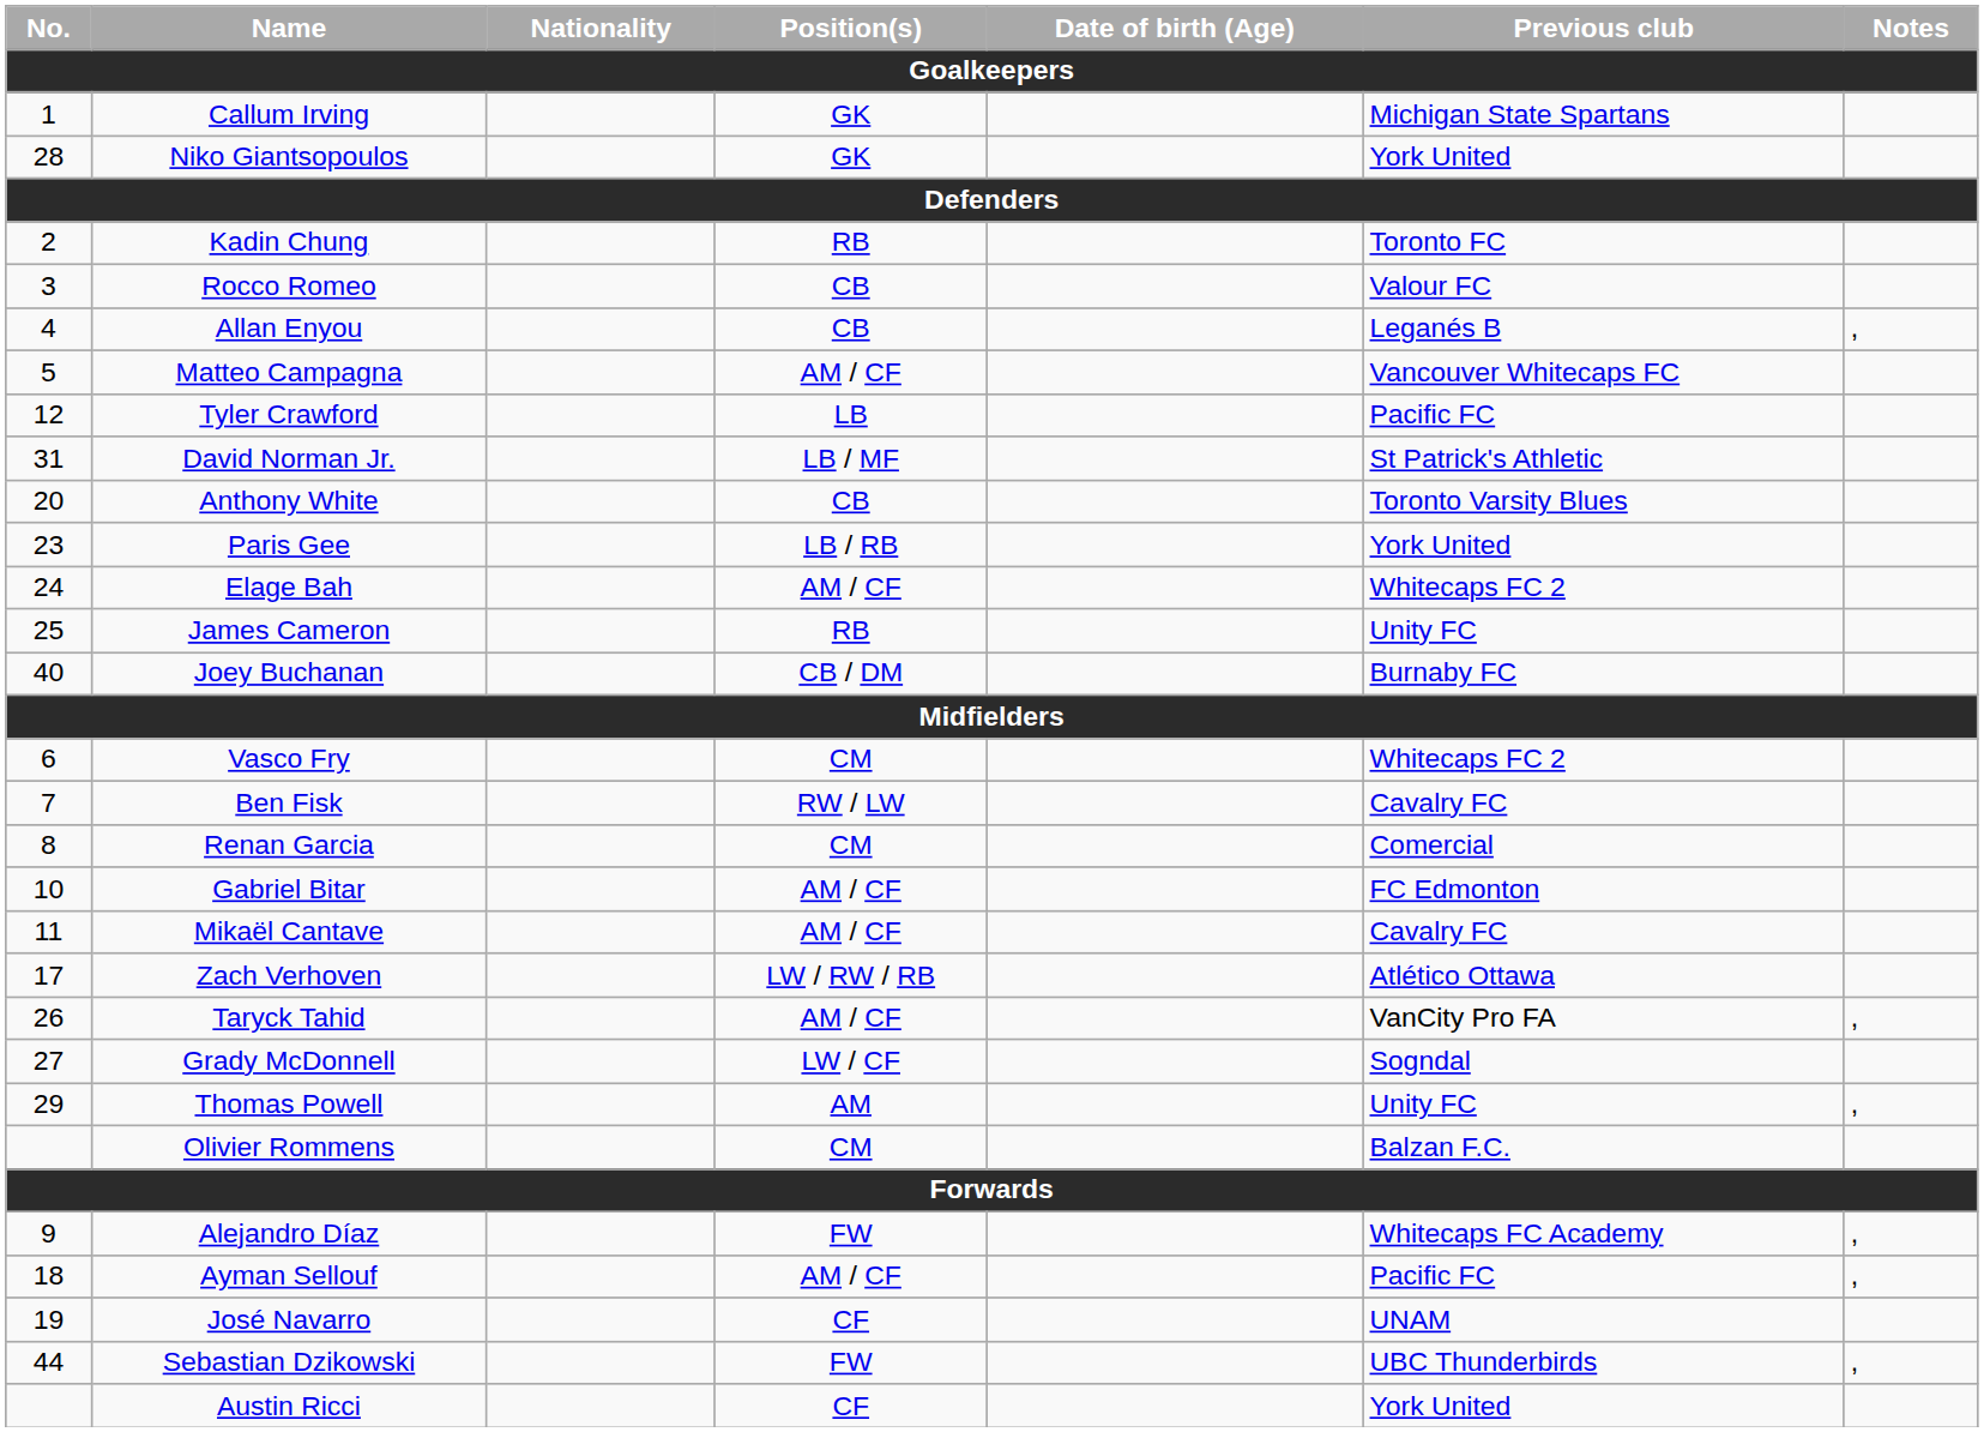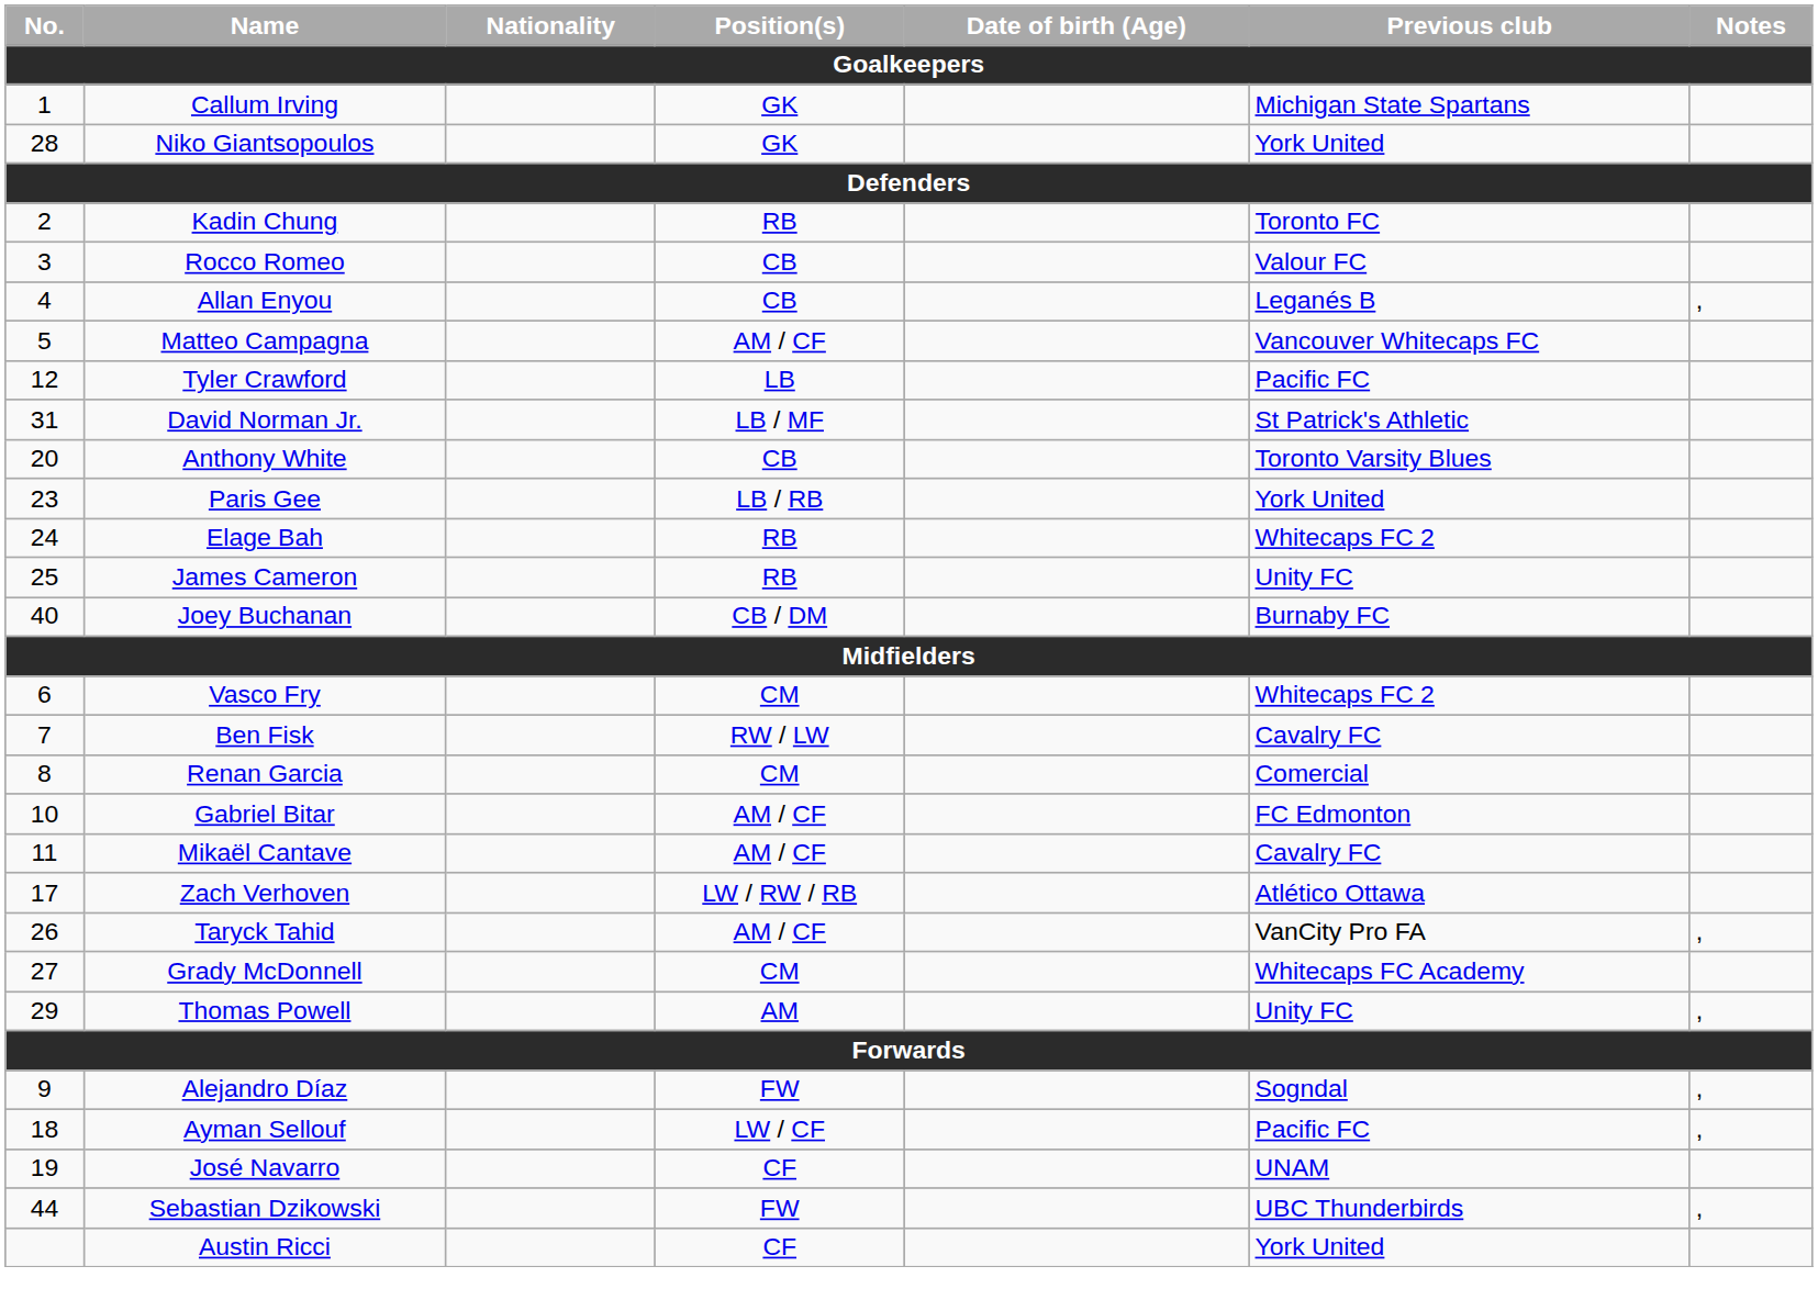 <table class="wikitable" style="text-align:center; font-size:86%; width:78%;">
 <tr>
 <th style="background:#a9a9a9; color:white; text-align:center;">No.</th>
 <th style="background:#a9a9a9; color:white; text-align:center;">Name</th>
 <th style="background:#a9a9a9; color:white; text-align:center;">Nationality</th>
 <th style="background:#a9a9a9; color:white; text-align:center;">Position(s)</th>
 <th style="background:#a9a9a9; color:white; text-align:center;">Date of birth (Age)</th>
 <th style="background:#a9a9a9; color:white; text-align:center;">Previous club</th>
 <th style="background:#a9a9a9; color:white; text-align:center;">Notes</th>
 </tr>
 <tr>
 <th colspan="7" style="background:#2b2b2b; color:white; text-align:center;">Goalkeepers</th>
 </tr>
 <tr>
 <td>1</td>
 <td><a href='#'>Callum Irving</a></td>
 <td></td>
 <td><a href='#'>GK</a></td>
 <td></td>
 <td align="left"> <a href='#'>Michigan State Spartans</a></td>
 <td align="left"></td>
 </tr>
 <tr>
 <td>28</td>
 <td><a href='#'>Niko Giantsopoulos</a></td>
 <td></td>
 <td><a href='#'>GK</a></td>
 <td></td>
 <td style="text-align:left"> <a href='#'>York United</a></td>
 <td align="left"></td>
 </tr>
 <tr>
 <th colspan="7" style="background:#2b2b2b; color:white; text-align:center;">Defenders</th>
 </tr>
 <tr>
 <td>2</td>
 <td><a href='#'>Kadin Chung</a></td>
 <td></td>
 <td><a href='#'>RB</a></td>
 <td></td>
 <td align="left"> <a href='#'>Toronto FC</a></td>
 <td align="left"></td>
 </tr>
 <tr>
 <td>3</td>
 <td><a href='#'>Rocco Romeo</a></td>
 <td></td>
 <td><a href='#'>CB</a></td>
 <td></td>
 <td align="left"> <a href='#'>Valour FC</a></td>
 <td align="left"></td>
 </tr>
 <tr>
 <td>4</td>
 <td><a href='#'>Allan Enyou</a></td>
 <td></td>
 <td><a href='#'>CB</a></td>
 <td></td>
 <td align="left"> <a href='#'>Leganés B</a></td>
 <td align="left"><a href='#'></a>, <a href='#'></a></td>
 </tr>
 <tr>
 <td>5</td>
 <td><a href='#'>Matteo Campagna</a></td>
 <td></td>
 <td><a href='#'>AM</a> / <a href='#'>CF</a></td>
 <td></td>
 <td align="left"> <a href='#'>Vancouver Whitecaps FC</a></td>
 <td align="left"></td>
 </tr>
 <tr>
 <td>12</td>
 <td><a href='#'>Tyler Crawford</a></td>
 <td></td>
 <td><a href='#'>LB</a></td>
 <td></td>
 <td align="left"> <a href='#'>Pacific FC</a></td>
 <td align="left"></td>
 </tr>
 <tr>
 <td>31</td>
 <td><a href='#'>David Norman Jr.</a></td>
 <td></td>
 <td><a href='#'>LB</a> / <a href='#'>MF</a></td>
 <td></td>
 <td align="left"> <a href='#'>St Patrick's Athletic</a></td>
 <td align="left"></td>
 </tr>
 <tr>
 <td>20</td>
 <td><a href='#'>Anthony White</a></td>
 <td></td>
 <td><a href='#'>CB</a></td>
 <td></td>
 <td align="left"> <a href='#'>Toronto Varsity Blues</a></td>
 <td align="left"></td>
 </tr>
 <tr>
 <td>23</td>
 <td><a href='#'>Paris Gee</a></td>
 <td></td>
 <td><a href='#'>LB</a> / <a href='#'>RB</a></td>
 <td></td>
 <td style="text-align:left"> <a href='#'>York United</a></td>
 <td align="left"></td>
 </tr>
 <tr>
 <td>24</td>
 <td><a href='#'>Elage Bah</a></td>
 <td></td>
-<td><a href='#'>AM</a> / <a href='#'>CF</a></td>
+<td><a href='#'>RB</a></td>
 <td></td>
 <td style="text-align:left"> <a href='#'>Whitecaps FC 2</a></td>
 <td align="left"></td>
 </tr>
 <tr>
 <td>25</td>
 <td><a href='#'>James Cameron</a></td>
 <td></td>
 <td><a href='#'>RB</a></td>
 <td></td>
 <td align="left"> <a href='#'>Unity FC</a></td>
 <td align="left"></td>
 </tr>
 <tr>
 <td>40</td>
 <td><a href='#'>Joey Buchanan</a></td>
 <td></td>
 <td><a href='#'>CB</a> / <a href='#'>DM</a></td>
 <td></td>
 <td align="left"> <a href='#'>Burnaby FC</a></td>
 <td align="left"></td>
 </tr>
 <tr>
 <th colspan="7" style="background:#2b2b2b; color:white; text-align:center;">Midfielders</th>
 </tr>
 <tr>
 <td>6</td>
 <td><a href='#'>Vasco Fry</a></td>
 <td></td>
 <td><a href='#'>CM</a></td>
 <td></td>
 <td align="left"> <a href='#'>Whitecaps FC 2</a></td>
 <td align="left"></td>
 </tr>
 <tr>
 <td>7</td>
 <td><a href='#'>Ben Fisk</a></td>
 <td></td>
 <td><a href='#'>RW</a> / <a href='#'>LW</a></td>
 <td></td>
 <td align="left"> <a href='#'>Cavalry FC</a></td>
 <td align="left"></td>
 </tr>
 <tr>
 <td>8</td>
 <td><a href='#'>Renan Garcia</a></td>
 <td></td>
 <td><a href='#'>CM</a></td>
 <td></td>
 <td align="left"> <a href='#'>Comercial</a></td>
 <td align="left"><a href='#'></a></td>
 </tr>
 <tr>
 <td>10</td>
 <td><a href='#'>Gabriel Bitar</a></td>
 <td></td>
 <td><a href='#'>AM</a> / <a href='#'>CF</a></td>
 <td></td>
 <td align="left"> <a href='#'>FC Edmonton</a></td>
 <td align="left"></td>
 </tr>
 <tr>
 <td>11</td>
 <td><a href='#'>Mikaël Cantave</a></td>
 <td></td>
 <td><a href='#'>AM</a> / <a href='#'>CF</a></td>
 <td></td>
 <td align="left"> <a href='#'>Cavalry FC</a></td>
 <td align="left"></td>
 </tr>
 <tr>
 <td>17</td>
 <td><a href='#'>Zach Verhoven</a></td>
 <td></td>
 <td><a href='#'>LW</a> / <a href='#'>RW</a> / <a href='#'>RB</a></td>
 <td></td>
 <td align="left"> <a href='#'>Atlético Ottawa</a></td>
 <td align="left"></td>
 </tr>
 <tr>
 <td>26</td>
 <td><a href='#'>Taryck Tahid</a></td>
 <td></td>
 <td><a href='#'>AM</a> / <a href='#'>CF</a></td>
 <td></td>
 <td align="left"> VanCity Pro FA</td>
 <td align="left">, </td>
 </tr>
 <tr>
 <td>27</td>
 <td><a href='#'>Grady McDonnell</a></td>
 <td></td>
-<td><a href='#'>LW</a> / <a href='#'>CF</a></td>
+<td><a href='#'>CM</a></td>
 <td></td>
-<td align="left"> <a href='#'>Sogndal</a></td>
+<td align="left"> <a href='#'>Whitecaps FC Academy</a></td>
 <td align="left"></td>
 </tr>
 <tr>
 <td>29</td>
 <td><a href='#'>Thomas Powell</a></td>
 <td></td>
 <td><a href='#'>AM</a></td>
 <td></td>
 <td align="left"> <a href='#'>Unity FC</a></td>
 <td align="left">, </td>
 </tr>
 <tr>
-<td></td>
-<td><a href='#'>Olivier Rommens</a></td>
-<td></td>
-<td><a href='#'>CM</a></td>
-<td></td>
-<td align="left"> <a href='#'>Balzan F.C.</a></td>
-<td align="left"><a href='#'></a></td>
-</tr>
-<tr>
 <th colspan="7" style="background:#2b2b2b; color:white; text-align:center;">Forwards</th>
 </tr>
 <tr>
 <td>9</td>
 <td><a href='#'>Alejandro Díaz</a></td>
 <td></td>
 <td><a href='#'>FW</a></td>
 <td></td>
-<td align="left"> <a href='#'>Whitecaps FC Academy</a></td>
+<td align="left"> <a href='#'>Sogndal</a></td>
 <td align="left"><a href='#'></a>, <a href='#'></a></td>
 </tr>
 <tr>
 <td>18</td>
 <td><a href='#'>Ayman Sellouf</a></td>
 <td></td>
-<td><a href='#'>AM</a> / <a href='#'>CF</a></td>
+<td><a href='#'>LW</a> / <a href='#'>CF</a></td>
 <td></td>
 <td align="left"> <a href='#'>Pacific FC</a></td>
 <td align="left"><a href='#'></a>, <a href='#'></a></td>
 </tr>
 <tr>
 <td>19</td>
 <td><a href='#'>José Navarro</a></td>
 <td></td>
 <td><a href='#'>CF</a></td>
 <td></td>
 <td align="left"> <a href='#'>UNAM</a></td>
 <td align="left"><a href='#'></a></td>
 </tr>
 <tr>
 <td>44</td>
 <td><a href='#'>Sebastian Dzikowski</a></td>
 <td></td>
 <td><a href='#'>FW</a></td>
 <td></td>
 <td align="left"> <a href='#'>UBC Thunderbirds</a></td>
 <td align="left">, </td>
 </tr>
 <tr>
 <td></td>
 <td><a href='#'>Austin Ricci</a></td>
 <td></td>
 <td><a href='#'>CF</a></td>
 <td></td>
 <td style="text-align:left"> <a href='#'>York United</a></td>
 <td align="left"></td>
 </tr>
 <tr>
 </tr>
 </table>
